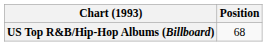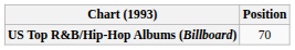 <table class="wikitable sortable plainrowheaders" style="text-align:center">
 <tr>
 <th scope="col">Chart (1993)</th>
 <th scope="col">Position</th>
 </tr>
 <tr>
 <th scope="row">US Top R&B/Hip-Hop Albums (<em>Billboard</em>)</th>
-<td>68</td>
+<td>70</td>
 </tr>
 </table>
